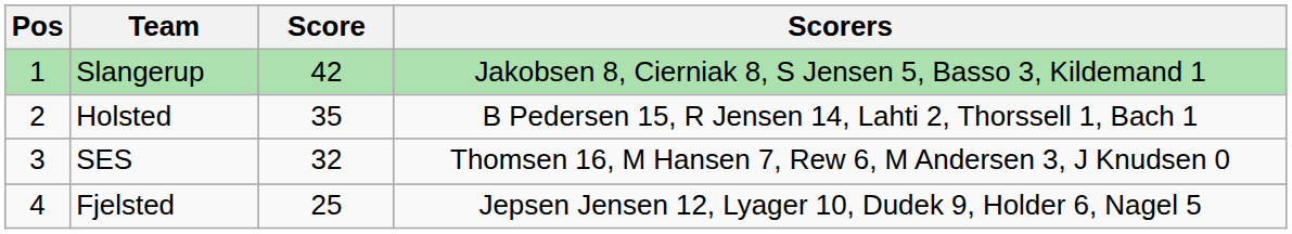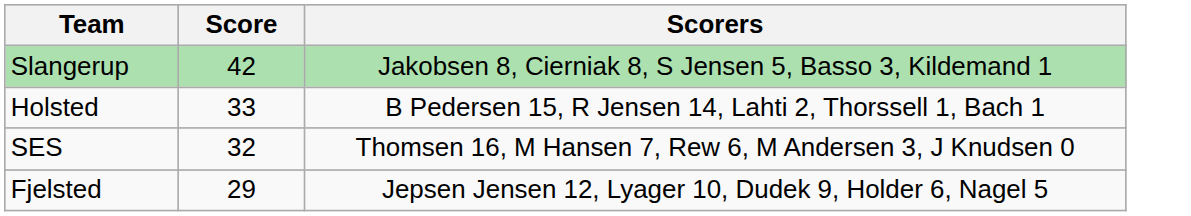 <table class="wikitable" style="font-size: 100%">
 <tr>
-<th width=20>Pos</th>
 <th width=100>Team</th>
 <th width=70>Score</th>
 <th width=500>Scorers</th>
 </tr>
 <tr align=center style="background:#ACE1AF;">
-<td>1</td>
 <td align="left">Slangerup</td>
 <td>42</td>
 <td>Jakobsen 8, Cierniak 8, S Jensen 5, Basso 3, Kildemand 1</td>
 </tr>
 <tr align=center>
-<td>2</td>
 <td align="left">Holsted</td>
-<td>35</td>
+<td>33</td>
 <td>B Pedersen 15, R Jensen 14, Lahti 2, Thorssell 1, Bach 1</td>
 </tr>
 <tr align=center>
-<td>3</td>
 <td align="left">SES</td>
 <td>32</td>
 <td>Thomsen 16, M Hansen 7, Rew 6, M Andersen 3, J Knudsen 0</td>
 </tr>
 <tr align=center>
-<td>4</td>
 <td align="left">Fjelsted</td>
-<td>25</td>
+<td>29</td>
 <td>Jepsen Jensen 12, Lyager 10, Dudek 9, Holder 6, Nagel 5</td>
 </tr>
 </table>
